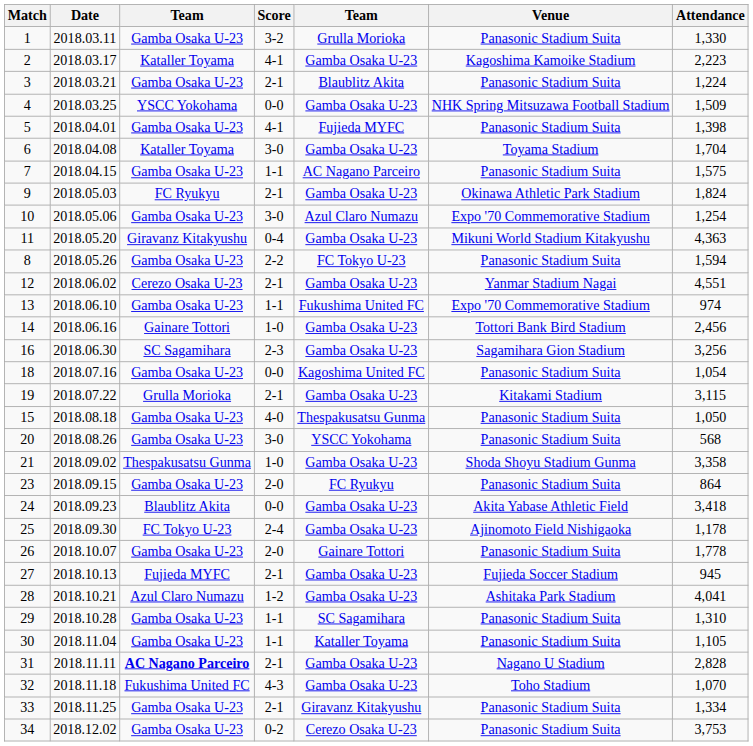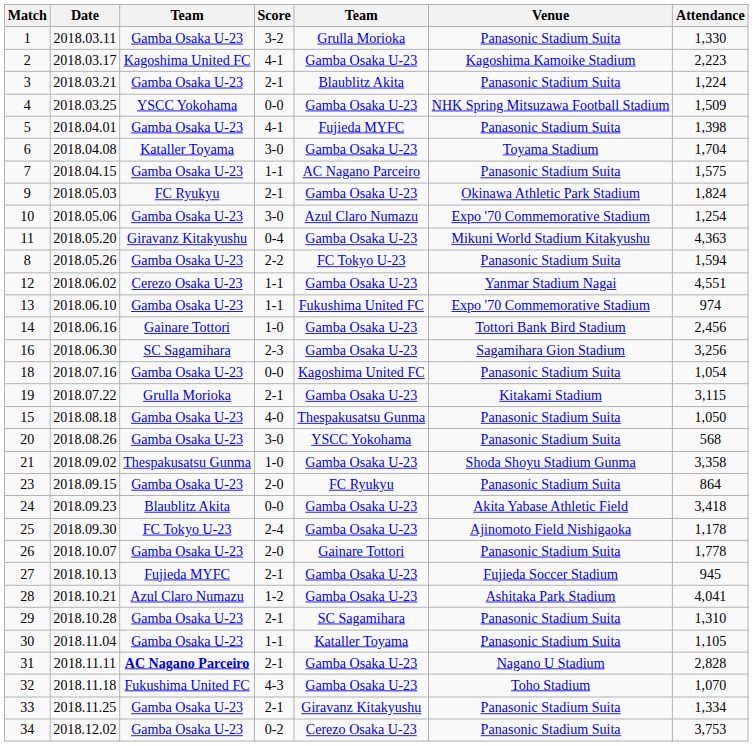 <table class="wikitable" style="text-align:center;">
 <tr>
 <th>Match</th>
 <th>Date</th>
 <th>Team</th>
 <th>Score</th>
 <th>Team</th>
 <th>Venue</th>
 <th>Attendance</th>
 </tr>
 <tr>
 <td>1</td>
 <td>2018.03.11</td>
 <td><a href='#'>Gamba Osaka U-23</a></td>
 <td>3-2</td>
 <td><a href='#'>Grulla Morioka</a></td>
 <td><a href='#'>Panasonic Stadium Suita</a></td>
 <td>1,330</td>
 </tr>
 <tr>
 <td>2</td>
 <td>2018.03.17</td>
-<td><a href='#'>Kataller Toyama</a></td>
+<td><a href='#'>Kagoshima United FC</a></td>
 <td>4-1</td>
 <td><a href='#'>Gamba Osaka U-23</a></td>
 <td><a href='#'>Kagoshima Kamoike Stadium</a></td>
 <td>2,223</td>
 </tr>
 <tr>
 <td>3</td>
 <td>2018.03.21</td>
 <td><a href='#'>Gamba Osaka U-23</a></td>
 <td>2-1</td>
 <td><a href='#'>Blaublitz Akita</a></td>
 <td><a href='#'>Panasonic Stadium Suita</a></td>
 <td>1,224</td>
 </tr>
 <tr>
 <td>4</td>
 <td>2018.03.25</td>
 <td><a href='#'>YSCC Yokohama</a></td>
 <td>0-0</td>
 <td><a href='#'>Gamba Osaka U-23</a></td>
 <td><a href='#'>NHK Spring Mitsuzawa Football Stadium</a></td>
 <td>1,509</td>
 </tr>
 <tr>
 <td>5</td>
 <td>2018.04.01</td>
 <td><a href='#'>Gamba Osaka U-23</a></td>
 <td>4-1</td>
 <td><a href='#'>Fujieda MYFC</a></td>
 <td><a href='#'>Panasonic Stadium Suita</a></td>
 <td>1,398</td>
 </tr>
 <tr>
 <td>6</td>
 <td>2018.04.08</td>
 <td><a href='#'>Kataller Toyama</a></td>
 <td>3-0</td>
 <td><a href='#'>Gamba Osaka U-23</a></td>
 <td><a href='#'>Toyama Stadium</a></td>
 <td>1,704</td>
 </tr>
 <tr>
 <td>7</td>
 <td>2018.04.15</td>
 <td><a href='#'>Gamba Osaka U-23</a></td>
 <td>1-1</td>
 <td><a href='#'>AC Nagano Parceiro</a></td>
 <td><a href='#'>Panasonic Stadium Suita</a></td>
 <td>1,575</td>
 </tr>
 <tr>
 <td>9</td>
 <td>2018.05.03</td>
 <td><a href='#'>FC Ryukyu</a></td>
 <td>2-1</td>
 <td><a href='#'>Gamba Osaka U-23</a></td>
 <td><a href='#'>Okinawa Athletic Park Stadium</a></td>
 <td>1,824</td>
 </tr>
 <tr>
 <td>10</td>
 <td>2018.05.06</td>
 <td><a href='#'>Gamba Osaka U-23</a></td>
 <td>3-0</td>
 <td><a href='#'>Azul Claro Numazu</a></td>
 <td><a href='#'>Expo '70 Commemorative Stadium</a></td>
 <td>1,254</td>
 </tr>
 <tr>
 <td>11</td>
 <td>2018.05.20</td>
 <td><a href='#'>Giravanz Kitakyushu</a></td>
 <td>0-4</td>
 <td><a href='#'>Gamba Osaka U-23</a></td>
 <td><a href='#'>Mikuni World Stadium Kitakyushu</a></td>
 <td>4,363</td>
 </tr>
 <tr>
 <td>8</td>
 <td>2018.05.26</td>
 <td><a href='#'>Gamba Osaka U-23</a></td>
 <td>2-2</td>
 <td><a href='#'>FC Tokyo U-23</a></td>
 <td><a href='#'>Panasonic Stadium Suita</a></td>
 <td>1,594</td>
 </tr>
 <tr>
 <td>12</td>
 <td>2018.06.02</td>
 <td><a href='#'>Cerezo Osaka U-23</a></td>
-<td>2-1</td>
+<td>1-1</td>
 <td><a href='#'>Gamba Osaka U-23</a></td>
 <td><a href='#'>Yanmar Stadium Nagai</a></td>
 <td>4,551</td>
 </tr>
 <tr>
 <td>13</td>
 <td>2018.06.10</td>
 <td><a href='#'>Gamba Osaka U-23</a></td>
 <td>1-1</td>
 <td><a href='#'>Fukushima United FC</a></td>
 <td><a href='#'>Expo '70 Commemorative Stadium</a></td>
 <td>974</td>
 </tr>
 <tr>
 <td>14</td>
 <td>2018.06.16</td>
 <td><a href='#'>Gainare Tottori</a></td>
 <td>1-0</td>
 <td><a href='#'>Gamba Osaka U-23</a></td>
 <td><a href='#'>Tottori Bank Bird Stadium</a></td>
 <td>2,456</td>
 </tr>
 <tr>
 <td>16</td>
 <td>2018.06.30</td>
 <td><a href='#'>SC Sagamihara</a></td>
 <td>2-3</td>
 <td><a href='#'>Gamba Osaka U-23</a></td>
 <td><a href='#'>Sagamihara Gion Stadium</a></td>
 <td>3,256</td>
 </tr>
 <tr>
 <td>18</td>
 <td>2018.07.16</td>
 <td><a href='#'>Gamba Osaka U-23</a></td>
 <td>0-0</td>
 <td><a href='#'>Kagoshima United FC</a></td>
 <td><a href='#'>Panasonic Stadium Suita</a></td>
 <td>1,054</td>
 </tr>
 <tr>
 <td>19</td>
 <td>2018.07.22</td>
 <td><a href='#'>Grulla Morioka</a></td>
 <td>2-1</td>
 <td><a href='#'>Gamba Osaka U-23</a></td>
 <td><a href='#'>Kitakami Stadium</a></td>
 <td>3,115</td>
 </tr>
 <tr>
 <td>15</td>
 <td>2018.08.18</td>
 <td><a href='#'>Gamba Osaka U-23</a></td>
 <td>4-0</td>
 <td><a href='#'>Thespakusatsu Gunma</a></td>
 <td><a href='#'>Panasonic Stadium Suita</a></td>
 <td>1,050</td>
 </tr>
 <tr>
 <td>20</td>
 <td>2018.08.26</td>
 <td><a href='#'>Gamba Osaka U-23</a></td>
 <td>3-0</td>
 <td><a href='#'>YSCC Yokohama</a></td>
 <td><a href='#'>Panasonic Stadium Suita</a></td>
 <td>568</td>
 </tr>
 <tr>
 <td>21</td>
 <td>2018.09.02</td>
 <td><a href='#'>Thespakusatsu Gunma</a></td>
 <td>1-0</td>
 <td><a href='#'>Gamba Osaka U-23</a></td>
 <td><a href='#'>Shoda Shoyu Stadium Gunma</a></td>
 <td>3,358</td>
 </tr>
 <tr>
 <td>23</td>
 <td>2018.09.15</td>
 <td><a href='#'>Gamba Osaka U-23</a></td>
 <td>2-0</td>
 <td><a href='#'>FC Ryukyu</a></td>
 <td><a href='#'>Panasonic Stadium Suita</a></td>
 <td>864</td>
 </tr>
 <tr>
 <td>24</td>
 <td>2018.09.23</td>
 <td><a href='#'>Blaublitz Akita</a></td>
 <td>0-0</td>
 <td><a href='#'>Gamba Osaka U-23</a></td>
 <td><a href='#'>Akita Yabase Athletic Field</a></td>
 <td>3,418</td>
 </tr>
 <tr>
 <td>25</td>
 <td>2018.09.30</td>
 <td><a href='#'>FC Tokyo U-23</a></td>
 <td>2-4</td>
 <td><a href='#'>Gamba Osaka U-23</a></td>
 <td><a href='#'>Ajinomoto Field Nishigaoka</a></td>
 <td>1,178</td>
 </tr>
 <tr>
 <td>26</td>
 <td>2018.10.07</td>
 <td><a href='#'>Gamba Osaka U-23</a></td>
 <td>2-0</td>
 <td><a href='#'>Gainare Tottori</a></td>
 <td><a href='#'>Panasonic Stadium Suita</a></td>
 <td>1,778</td>
 </tr>
 <tr>
 <td>27</td>
 <td>2018.10.13</td>
 <td><a href='#'>Fujieda MYFC</a></td>
 <td>2-1</td>
 <td><a href='#'>Gamba Osaka U-23</a></td>
 <td><a href='#'>Fujieda Soccer Stadium</a></td>
 <td>945</td>
 </tr>
 <tr>
 <td>28</td>
 <td>2018.10.21</td>
 <td><a href='#'>Azul Claro Numazu</a></td>
 <td>1-2</td>
 <td><a href='#'>Gamba Osaka U-23</a></td>
 <td><a href='#'>Ashitaka Park Stadium</a></td>
 <td>4,041</td>
 </tr>
 <tr>
 <td>29</td>
 <td>2018.10.28</td>
 <td><a href='#'>Gamba Osaka U-23</a></td>
-<td>1-1</td>
+<td>2-1</td>
 <td><a href='#'>SC Sagamihara</a></td>
 <td><a href='#'>Panasonic Stadium Suita</a></td>
 <td>1,310</td>
 </tr>
 <tr>
 <td>30</td>
 <td>2018.11.04</td>
 <td><a href='#'>Gamba Osaka U-23</a></td>
 <td>1-1</td>
 <td><a href='#'>Kataller Toyama</a></td>
 <td><a href='#'>Panasonic Stadium Suita</a></td>
 <td>1,105</td>
 </tr>
 <tr>
 <td>31</td>
 <td>2018.11.11</td>
 <td><strong><a href='#'>AC Nagano Parceiro</a></strong></td>
 <td>2-1</td>
 <td><a href='#'>Gamba Osaka U-23</a></td>
 <td><a href='#'>Nagano U Stadium</a></td>
 <td>2,828</td>
 </tr>
 <tr>
 <td>32</td>
 <td>2018.11.18</td>
 <td><a href='#'>Fukushima United FC</a></td>
 <td>4-3</td>
 <td><a href='#'>Gamba Osaka U-23</a></td>
 <td><a href='#'>Toho Stadium</a></td>
 <td>1,070</td>
 </tr>
 <tr>
 <td>33</td>
 <td>2018.11.25</td>
 <td><a href='#'>Gamba Osaka U-23</a></td>
 <td>2-1</td>
 <td><a href='#'>Giravanz Kitakyushu</a></td>
 <td><a href='#'>Panasonic Stadium Suita</a></td>
 <td>1,334</td>
 </tr>
 <tr>
 <td>34</td>
 <td>2018.12.02</td>
 <td><a href='#'>Gamba Osaka U-23</a></td>
 <td>0-2</td>
 <td><a href='#'>Cerezo Osaka U-23</a></td>
 <td><a href='#'>Panasonic Stadium Suita</a></td>
 <td>3,753</td>
 </tr>
 </table>
